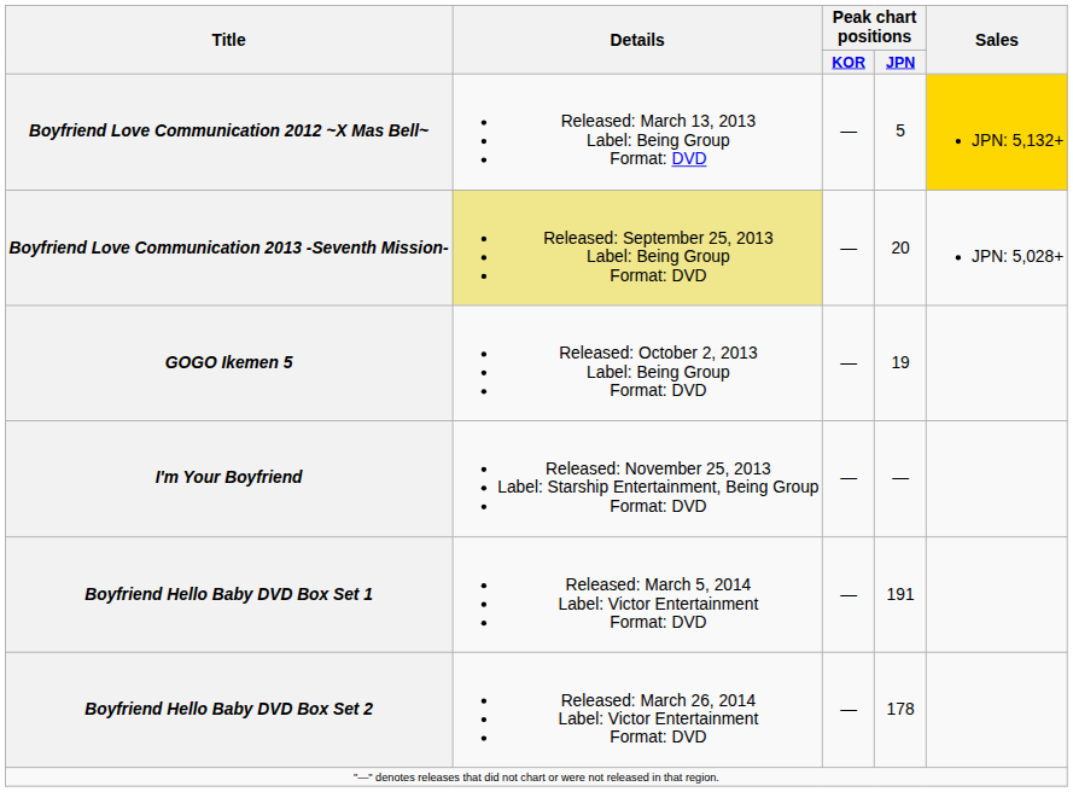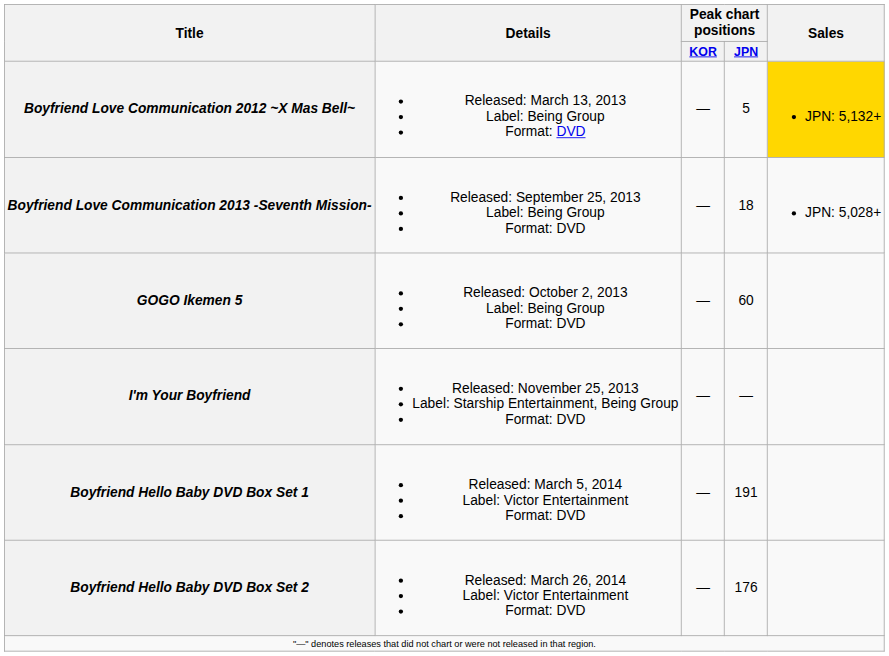 <table class="wikitable plainrowheaders" style="text-align:center;">
 <tr>
 <th scope="col" rowspan="2">Title</th>
 <th scope="col" rowspan="2">Details</th>
 <th scope="col" colspan="2">Peak chart positions</th>
 <th scope="col" rowspan="2">Sales</th>
 </tr>
 <tr>
 <th scope="col" style="width:3em;font-size:90%"><a href='#'>KOR</a><br></th>
 <th scope="col" style="width:3em;font-size:90%"><a href='#'>JPN</a><br></th>
 </tr>
 <tr>
 <th scope="row"><em>Boyfriend Love Communication 2012 ~X Mas Bell~</em></th>
 <td><br><ul><li>Released: March 13, 2013 </li><li>Label: Being Group</li><li>Format: <a href='#'>DVD</a></li></ul></td>
 <td>—</td>
 <td>5</td>
 <td style="background: gold;"><br><ul><li>JPN: 5,132+</li></ul></td>
 </tr>
 <tr>
 <th scope="row"><em>Boyfriend Love Communication 2013 -Seventh Mission- </em></th>
-<td style="background: khaki;"><br><ul><li>Released: September 25, 2013 </li><li>Label: Being Group</li><li>Format: DVD</li></ul></td>
+<td><br><ul><li>Released: September 25, 2013 </li><li>Label: Being Group</li><li>Format: DVD</li></ul></td>
 <td>—</td>
-<td>20</td>
+<td>18</td>
 <td><br><ul><li>JPN: 5,028+</li></ul></td>
 </tr>
 <tr>
 <th scope="row"><em>GOGO Ikemen 5</em></th>
 <td><br><ul><li>Released: October 2, 2013 </li><li>Label: Being Group</li><li>Format: DVD</li></ul></td>
 <td>—</td>
-<td>19</td>
+<td>60</td>
 <td></td>
 </tr>
 <tr>
 <th scope="row"><em>I'm Your Boyfriend</em></th>
 <td><br><ul><li>Released: November 25, 2013 </li><li>Label: Starship Entertainment, Being Group</li><li>Format: DVD</li></ul></td>
 <td>—</td>
 <td>—</td>
 <td></td>
 </tr>
 <tr>
 <th scope="row"><em>Boyfriend Hello Baby DVD Box Set 1</em></th>
 <td><br><ul><li>Released: March 5, 2014 </li><li>Label: Victor Entertainment</li><li>Format: DVD</li></ul></td>
 <td>—</td>
 <td>191</td>
 <td></td>
 </tr>
 <tr>
 <th scope="row"><em>Boyfriend Hello Baby DVD Box Set 2</em></th>
 <td><br><ul><li>Released: March 26, 2014 </li><li>Label: Victor Entertainment</li><li>Format: DVD</li></ul></td>
 <td>—</td>
-<td>178</td>
+<td>176</td>
 <td></td>
 </tr>
 <tr>
 <td colspan="6" style="font-size:8pt;">"—" denotes releases that did not chart or were not released in that region.</td>
 </tr>
 </table>
